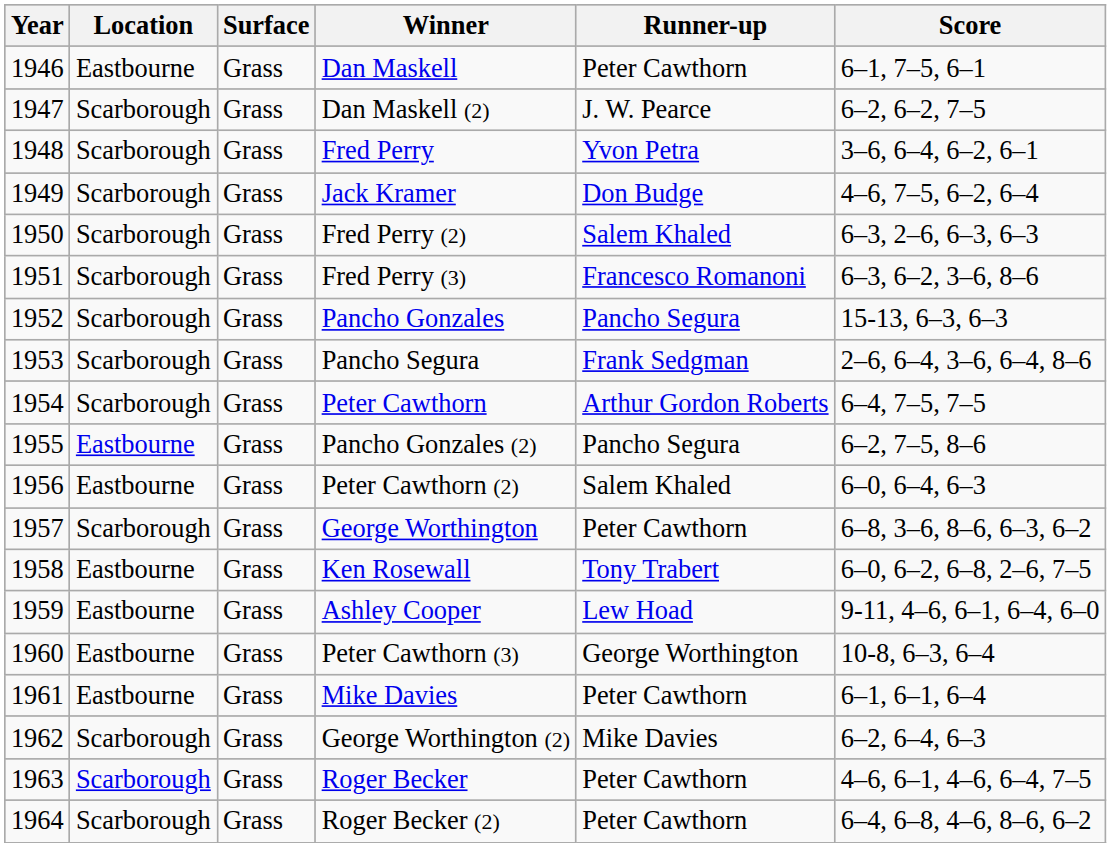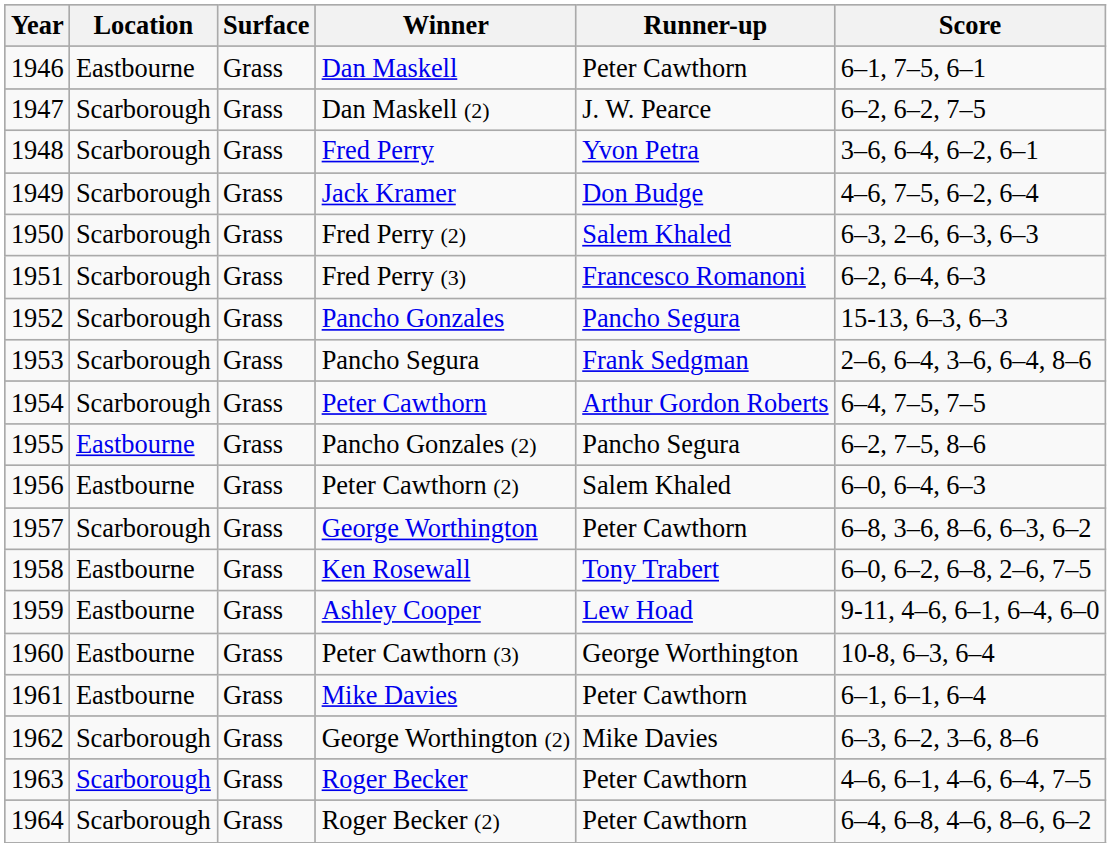 <table class="wikitable sortable">
 <tr>
 <th>Year</th>
 <th>Location</th>
 <th>Surface</th>
 <th>Winner</th>
 <th>Runner-up</th>
 <th class="unsortable">Score</th>
 </tr>
 <tr>
 <td>1946</td>
 <td>Eastbourne</td>
 <td>Grass</td>
 <td> <a href='#'>Dan Maskell</a></td>
 <td> Peter Cawthorn</td>
 <td>6–1, 7–5, 6–1</td>
 </tr>
 <tr>
 <td>1947</td>
 <td>Scarborough</td>
 <td>Grass</td>
 <td> Dan Maskell <small>(2)</small></td>
 <td> J. W. Pearce</td>
 <td>6–2, 6–2, 7–5</td>
 </tr>
 <tr>
 <td>1948</td>
 <td>Scarborough</td>
 <td>Grass</td>
 <td> <a href='#'>Fred Perry</a></td>
 <td> <a href='#'>Yvon Petra</a></td>
 <td>3–6, 6–4, 6–2, 6–1</td>
 </tr>
 <tr>
 <td>1949</td>
 <td>Scarborough</td>
 <td>Grass</td>
 <td> <a href='#'>Jack Kramer</a></td>
 <td> <a href='#'>Don Budge</a></td>
 <td>4–6, 7–5, 6–2, 6–4</td>
 </tr>
 <tr>
 <td>1950</td>
 <td>Scarborough</td>
 <td>Grass</td>
 <td> Fred Perry <small>(2)</small></td>
 <td> <a href='#'>Salem Khaled</a></td>
 <td>6–3, 2–6, 6–3, 6–3</td>
 </tr>
 <tr>
 <td>1951</td>
 <td>Scarborough</td>
 <td>Grass</td>
 <td> Fred Perry <small>(3)</small></td>
 <td> <a href='#'>Francesco Romanoni</a></td>
-<td>6–3, 6–2, 3–6, 8–6</td>
+<td>6–2, 6–4, 6–3</td>
 </tr>
 <tr>
 <td>1952</td>
 <td>Scarborough</td>
 <td>Grass</td>
 <td> <a href='#'>Pancho Gonzales</a></td>
 <td> <a href='#'>Pancho Segura</a></td>
 <td>15-13, 6–3, 6–3</td>
 </tr>
 <tr>
 <td>1953 </td>
 <td>Scarborough</td>
 <td>Grass</td>
 <td> Pancho Segura</td>
 <td> <a href='#'>Frank Sedgman</a></td>
 <td>2–6, 6–4, 3–6, 6–4, 8–6</td>
 </tr>
 <tr>
 <td>1954</td>
 <td>Scarborough</td>
 <td>Grass</td>
 <td> <a href='#'>Peter Cawthorn</a></td>
 <td> <a href='#'>Arthur Gordon Roberts</a></td>
 <td>6–4, 7–5, 7–5</td>
 </tr>
 <tr>
 <td>1955</td>
 <td><a href='#'>Eastbourne</a></td>
 <td>Grass</td>
 <td> Pancho Gonzales <small>(2)</small></td>
 <td> Pancho Segura</td>
 <td>6–2, 7–5, 8–6</td>
 </tr>
 <tr>
 <td>1956</td>
 <td>Eastbourne</td>
 <td>Grass</td>
 <td> Peter Cawthorn <small>(2)</small></td>
 <td> Salem Khaled</td>
 <td>6–0, 6–4, 6–3</td>
 </tr>
 <tr>
 <td>1957</td>
 <td>Scarborough</td>
 <td>Grass</td>
 <td> <a href='#'>George Worthington</a></td>
 <td> Peter Cawthorn</td>
 <td>6–8, 3–6, 8–6, 6–3, 6–2</td>
 </tr>
 <tr>
 <td>1958</td>
 <td>Eastbourne</td>
 <td>Grass</td>
 <td> <a href='#'>Ken Rosewall</a></td>
 <td> <a href='#'>Tony Trabert</a></td>
 <td>6–0, 6–2, 6–8, 2–6, 7–5</td>
 </tr>
 <tr>
 <td>1959</td>
 <td>Eastbourne</td>
 <td>Grass</td>
 <td> <a href='#'>Ashley Cooper</a></td>
 <td> <a href='#'>Lew Hoad</a></td>
 <td>9-11, 4–6, 6–1, 6–4, 6–0</td>
 </tr>
 <tr>
 <td>1960</td>
 <td>Eastbourne</td>
 <td>Grass</td>
 <td> Peter Cawthorn <small>(3)</small></td>
 <td> George Worthington</td>
 <td>10-8, 6–3, 6–4</td>
 </tr>
 <tr>
 <td>1961</td>
 <td>Eastbourne</td>
 <td>Grass</td>
 <td> <a href='#'>Mike Davies</a></td>
 <td> Peter Cawthorn</td>
 <td>6–1, 6–1, 6–4</td>
 </tr>
 <tr>
 <td>1962</td>
 <td>Scarborough</td>
 <td>Grass</td>
 <td> George Worthington <small>(2)</small></td>
 <td> Mike Davies</td>
-<td>6–2, 6–4, 6–3</td>
+<td>6–3, 6–2, 3–6, 8–6</td>
 </tr>
 <tr>
 <td>1963</td>
 <td><a href='#'>Scarborough</a></td>
 <td>Grass</td>
 <td> <a href='#'>Roger Becker</a></td>
 <td> Peter Cawthorn</td>
 <td>4–6, 6–1, 4–6, 6–4, 7–5</td>
 </tr>
 <tr>
 <td>1964</td>
 <td>Scarborough</td>
 <td>Grass</td>
 <td> Roger Becker <small>(2)</small></td>
 <td> Peter Cawthorn</td>
 <td>6–4, 6–8, 4–6, 8–6, 6–2</td>
 </tr>
 <tr>
 </tr>
 </table>
